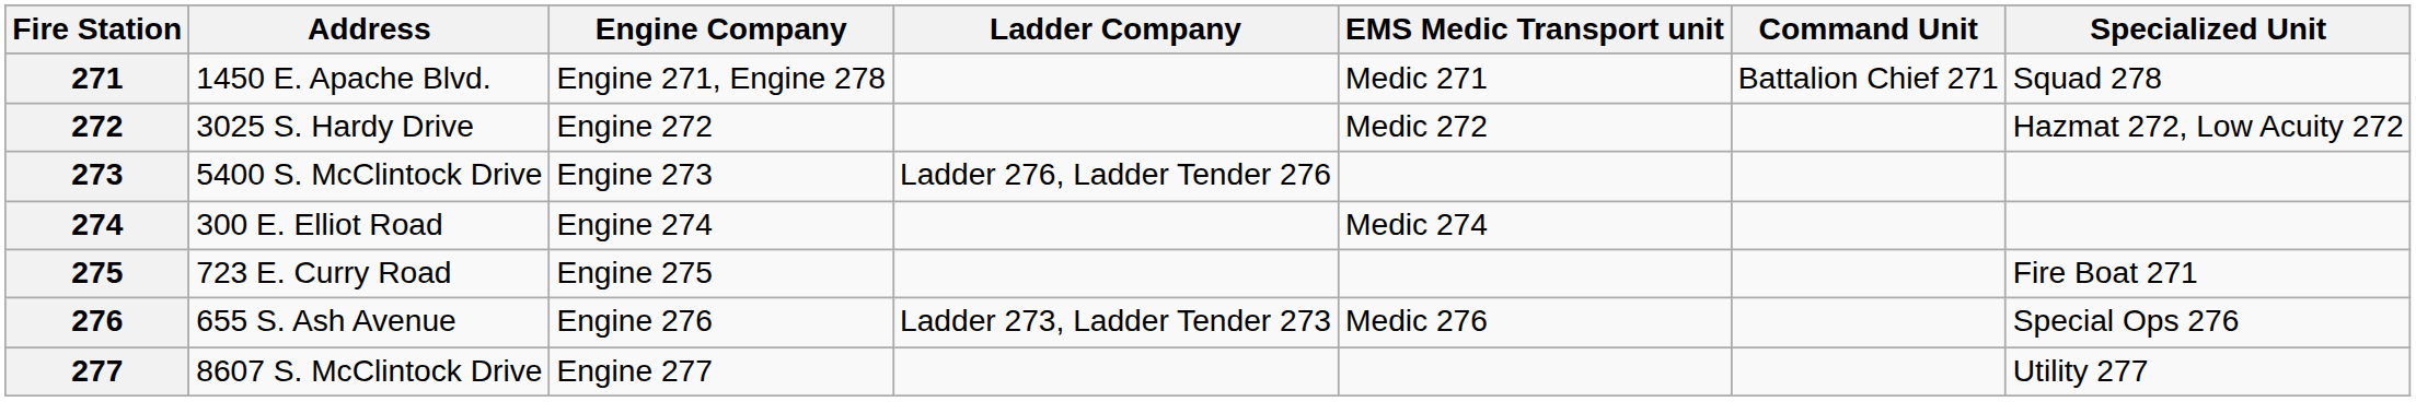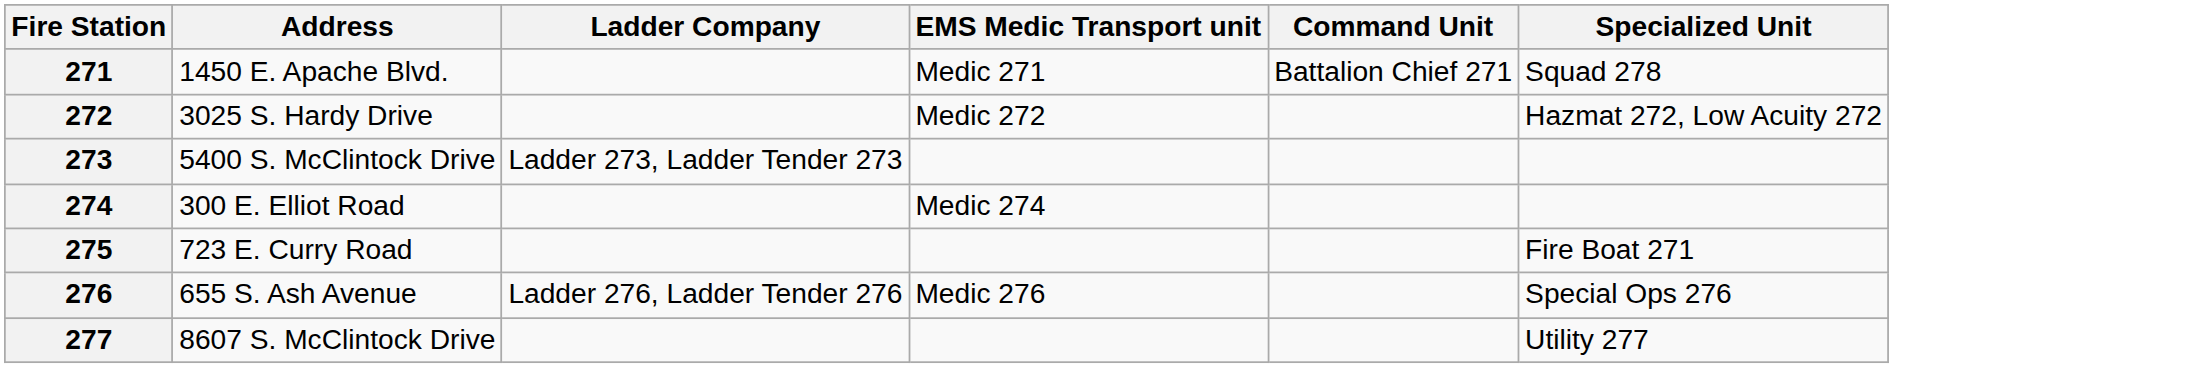 <table class="wikitable">
 <tr>
 <th>Fire Station</th>
 <th>Address</th>
-<th>Engine Company</th>
 <th>Ladder Company</th>
 <th>EMS Medic Transport unit</th>
 <th>Command Unit</th>
 <th>Specialized Unit</th>
 </tr>
 <tr>
 <th>271</th>
 <td>1450 E. Apache Blvd.</td>
-<td>Engine 271, Engine 278</td>
 <td></td>
 <td>Medic 271</td>
 <td>Battalion Chief 271</td>
 <td>Squad 278</td>
 </tr>
 <tr>
 <th>272</th>
 <td>3025 S. Hardy Drive</td>
-<td>Engine 272</td>
 <td></td>
 <td>Medic 272</td>
 <td></td>
 <td>Hazmat 272, Low Acuity 272</td>
 </tr>
 <tr>
 <th>273</th>
 <td>5400 S. McClintock Drive</td>
-<td>Engine 273</td>
-<td>Ladder 276, Ladder Tender 276</td>
+<td>Ladder 273, Ladder Tender 273</td>
 <td></td>
 <td></td>
 <td></td>
 </tr>
 <tr>
 <th>274</th>
 <td>300 E. Elliot Road</td>
-<td>Engine 274</td>
 <td></td>
 <td>Medic 274</td>
 <td></td>
 <td></td>
 </tr>
 <tr>
 <th>275</th>
 <td>723 E. Curry Road</td>
-<td>Engine 275</td>
 <td></td>
 <td></td>
 <td></td>
 <td>Fire Boat 271</td>
 </tr>
 <tr>
 <th>276</th>
 <td>655 S. Ash Avenue</td>
-<td>Engine 276</td>
-<td>Ladder 273, Ladder Tender 273</td>
+<td>Ladder 276, Ladder Tender 276</td>
 <td>Medic 276</td>
 <td></td>
 <td>Special Ops 276</td>
 </tr>
 <tr>
 <th>277</th>
 <td>8607 S. McClintock Drive</td>
-<td>Engine 277</td>
 <td></td>
 <td></td>
 <td></td>
 <td>Utility 277</td>
 </tr>
 </table>
